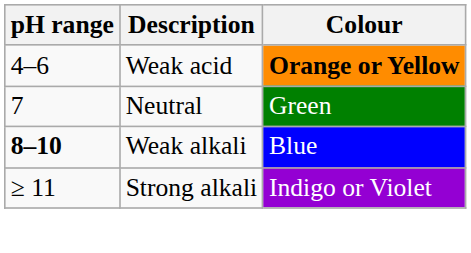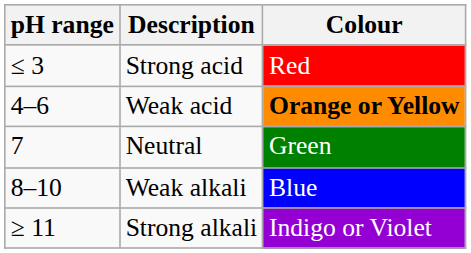 <table class=wikitable>
 <tr>
 <th>pH range</th>
 <th>Description</th>
 <th>Colour</th>
+</tr>
+<tr>
+<td>≤ 3</td>
+<td>Strong acid</td>
+<td style="background:red; color:white">Red</td>
 </tr>
 <tr>
 <td>4–6</td>
 <td>Weak acid</td>
 <td style="background:darkorange"><strong>Orange or Yellow</strong></td>
 </tr>
 <tr>
 <td>7</td>
 <td>Neutral</td>
 <td style="background:green; color:white;">Green</td>
 </tr>
 <tr>
-<td><strong>8–10</strong></td>
+<td>8–10</td>
 <td>Weak alkali</td>
 <td style="background:blue; color:white;">Blue</td>
 </tr>
 <tr>
 <td>≥ 11</td>
 <td>Strong alkali</td>
 <td style="background:darkviolet; color:white">Indigo or Violet</td>
 </tr>
 </table>
